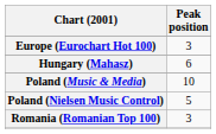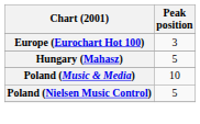 <table class="wikitable sortable plainrowheaders" style="text-align:center">
 <tr>
 <th>Chart (2001)</th>
 <th>Peak<br>position</th>
 </tr>
 <tr>
 </tr>
 <tr>
 </tr>
 <tr>
 </tr>
 <tr>
 </tr>
 <tr>
 </tr>
 <tr>
 </tr>
 <tr>
 <th scope="row">Europe (<a href='#'>Eurochart Hot 100</a>)</th>
 <td>3</td>
 </tr>
 <tr>
 </tr>
 <tr>
 </tr>
 <tr>
 <th scope="row">Hungary (<a href='#'>Mahasz</a>)</th>
-<td>6</td>
+<td>5</td>
 </tr>
 <tr>
 </tr>
 <tr>
 </tr>
 <tr>
 </tr>
 <tr>
 </tr>
 <tr>
 </tr>
 <tr>
 <th scope="row">Poland (<em><a href='#'>Music & Media</a></em>)</th>
 <td>10</td>
 </tr>
 <tr>
 <th scope="row">Poland (<a href='#'>Nielsen Music Control</a>)</th>
 <td>5</td>
 </tr>
 <tr>
-<th scope="row">Romania (<a href='#'>Romanian Top 100</a>)</th>
-<td>3</td>
-</tr>
-<tr>
 </tr>
 <tr>
 </tr>
 <tr>
 </tr>
 <tr>
 </tr>
 <tr>
 </tr>
 <tr>
 </tr>
 <tr>
 </tr>
 <tr>
 </tr>
 <tr>
 </tr>
 </table>
